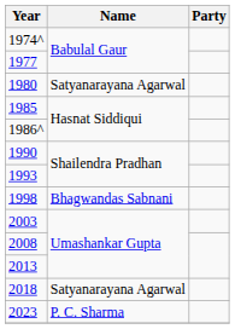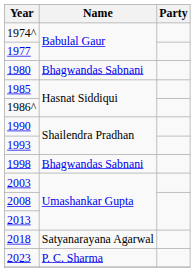 <table class="wikitable sortable">
 <tr>
 <th>Year</th>
 <th>Name</th>
 <th colspan=2>Party</th>
 </tr>
 <tr>
 <td>1974^</td>
 <td rowspan=2><a href='#'>Babulal Gaur</a></td>
 <td></td>
 </tr>
 <tr>
 <td><a href='#'>1977</a></td>
 <td></td>
 </tr>
 <tr>
 <td><a href='#'>1980</a></td>
-<td>Satyanarayana Agarwal</td>
+<td><a href='#'>Bhagwandas Sabnani</a></td>
 <td></td>
 </tr>
 <tr>
 <td><a href='#'>1985</a></td>
 <td rowspan=2>Hasnat Siddiqui</td>
 <td></td>
 </tr>
 <tr>
 <td>1986^</td>
 <td></td>
 </tr>
 <tr>
 <td><a href='#'>1990</a></td>
 <td rowspan=2>Shailendra Pradhan</td>
 <td></td>
 </tr>
 <tr>
 <td><a href='#'>1993</a></td>
 </tr>
 <tr>
 <td><a href='#'>1998</a></td>
 <td><a href='#'>Bhagwandas Sabnani</a></td>
 <td></td>
 </tr>
 <tr>
 <td><a href='#'>2003</a></td>
 <td rowspan=3><a href='#'>Umashankar Gupta</a></td>
 <td></td>
 </tr>
 <tr>
 <td><a href='#'>2008</a></td>
 </tr>
 <tr>
 <td><a href='#'>2013</a></td>
 </tr>
 <tr>
 <td><a href='#'>2018</a></td>
 <td>Satyanarayana Agarwal</td>
 <td></td>
 </tr>
 <tr>
 <td><a href='#'>2023</a></td>
 <td><a href='#'>P. C. Sharma</a></td>
 <td></td>
 </tr>
 <tr>
 </tr>
 </table>
